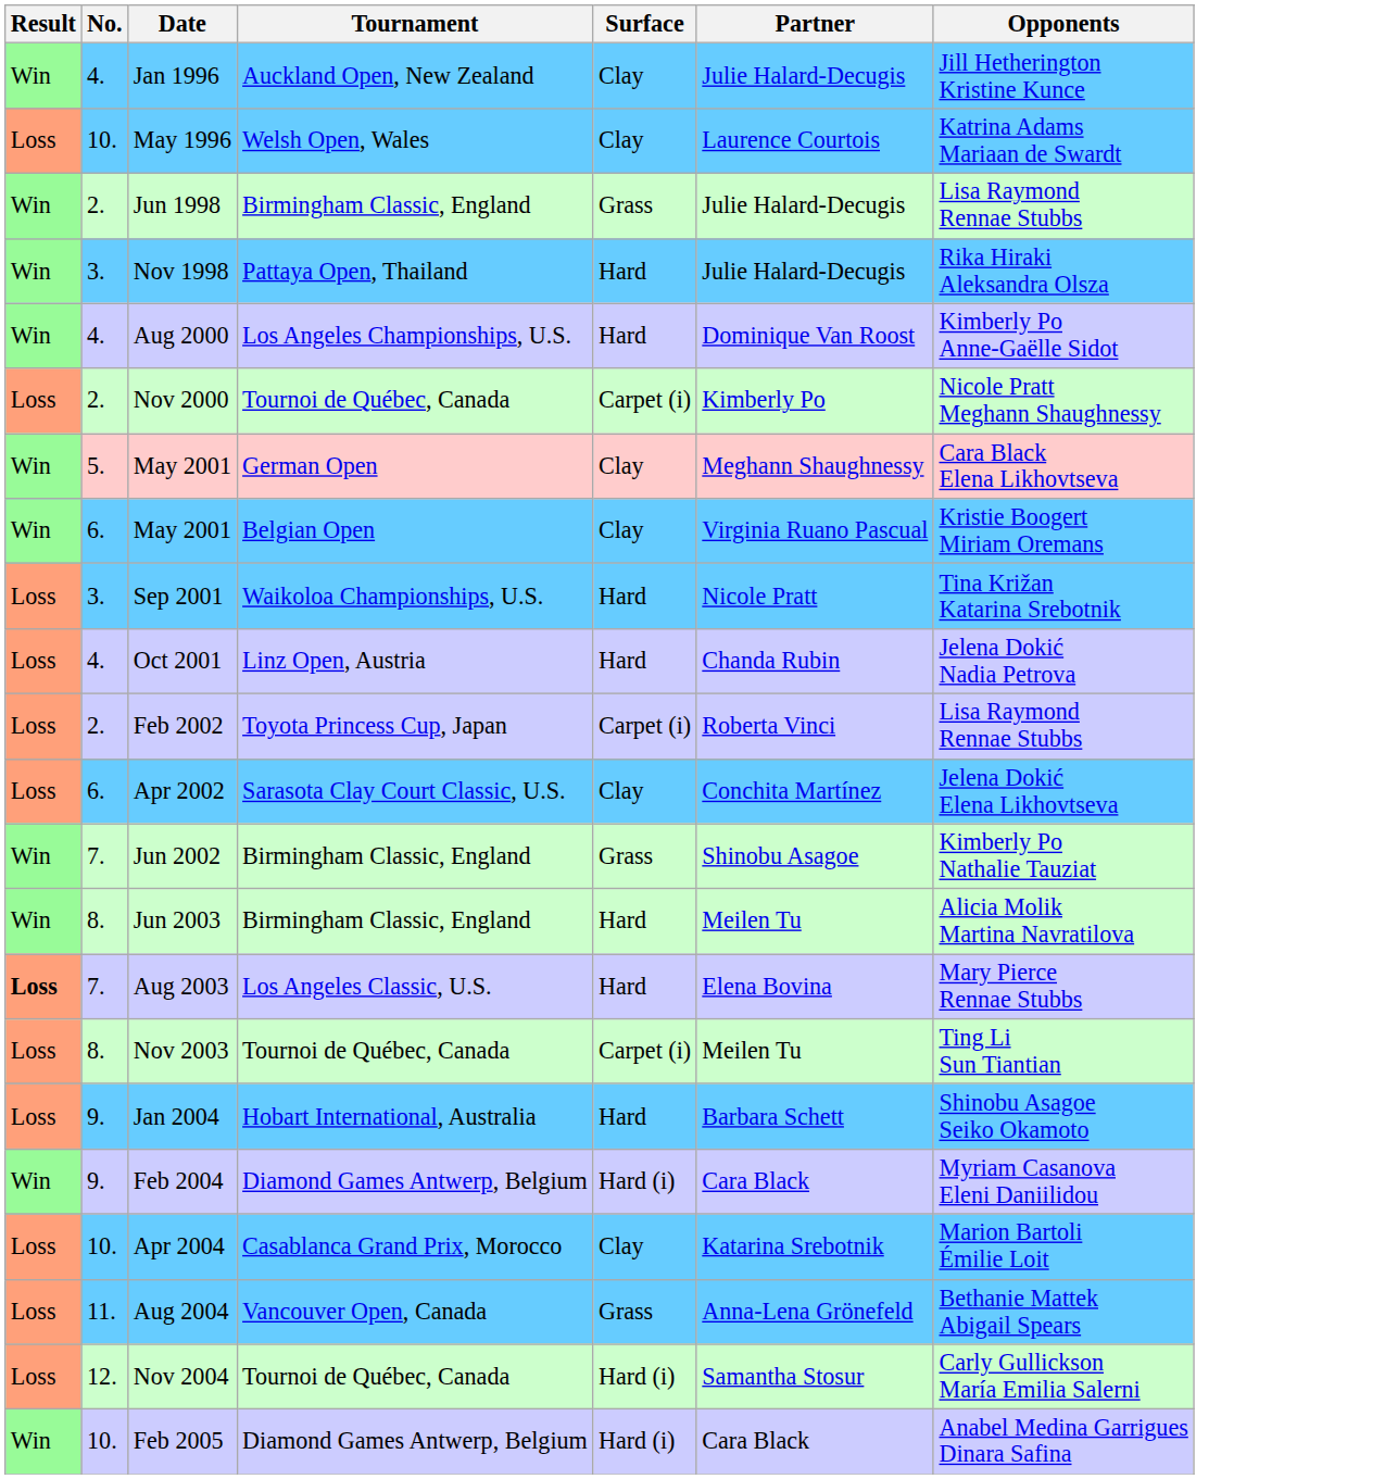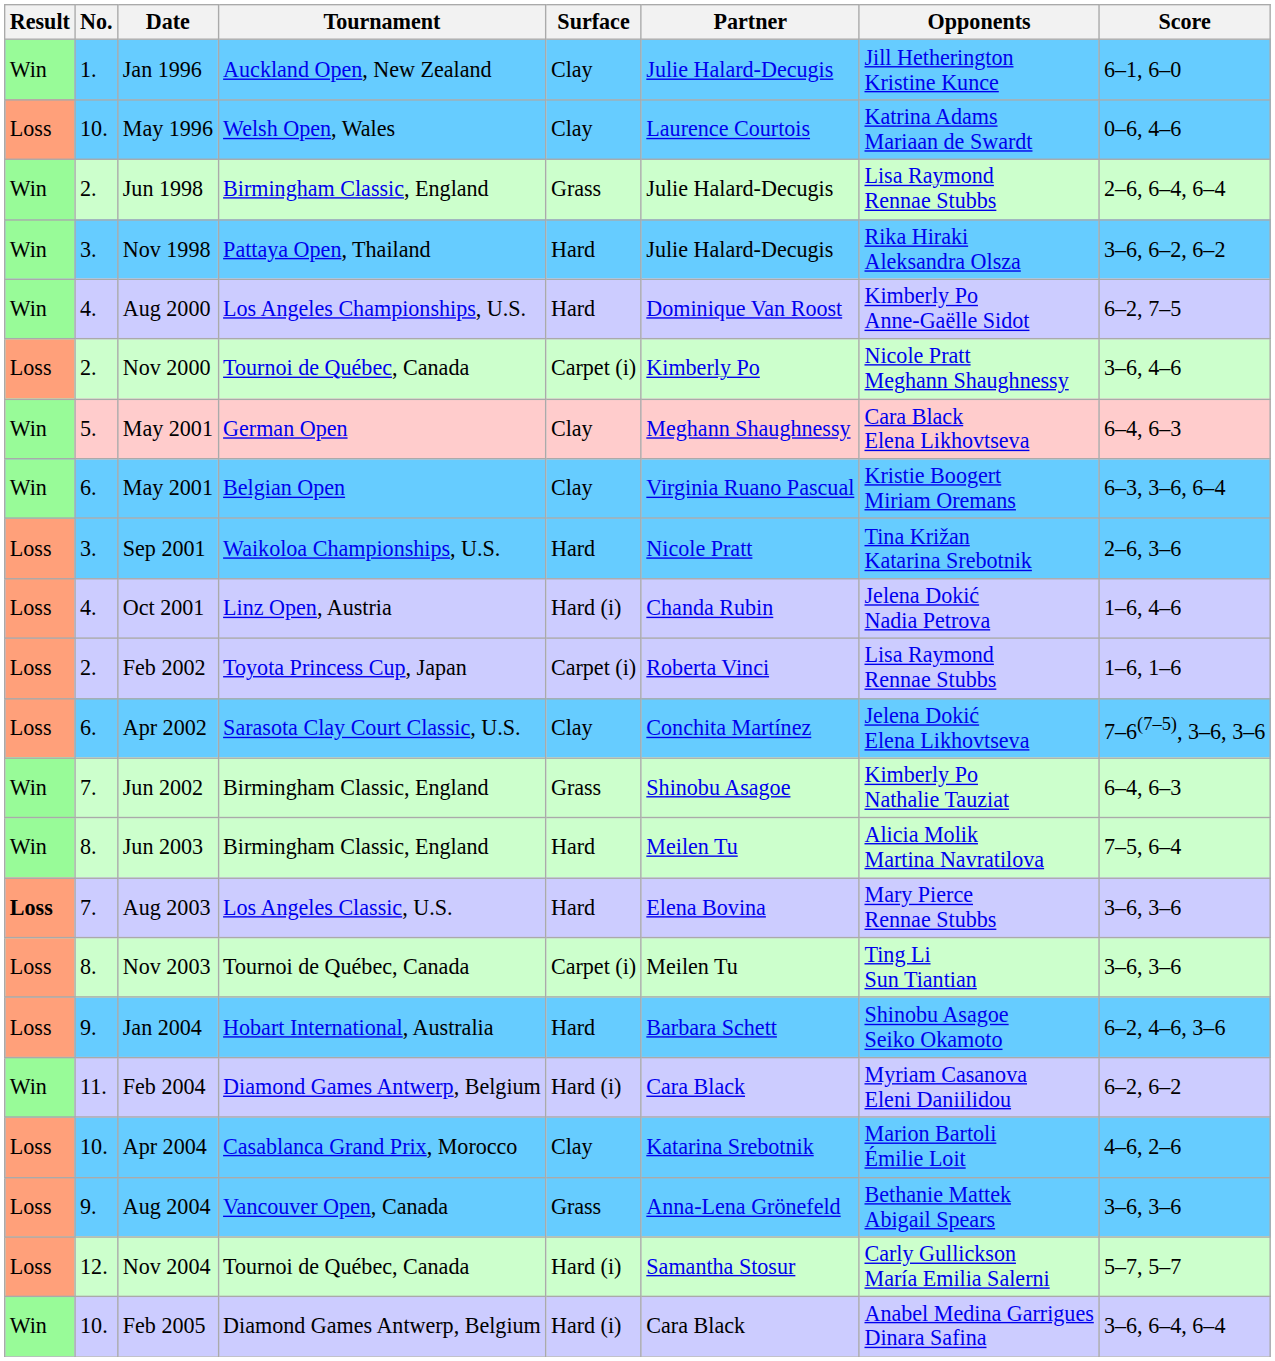 <table class="sortable wikitable">
 <tr>
 <th>Result</th>
 <th>No.</th>
 <th>Date</th>
 <th>Tournament</th>
 <th>Surface</th>
 <th>Partner</th>
 <th>Opponents</th>
+<th>Score</th>
 </tr>
 <tr bgcolor="66CCFF">
 <td style="background:#98fb98;">Win</td>
-<td>4.</td>
+<td>1.</td>
 <td>Jan 1996</td>
 <td><a href='#'>Auckland Open</a>, New Zealand</td>
 <td>Clay</td>
 <td> <a href='#'>Julie Halard-Decugis</a></td>
 <td> <a href='#'>Jill Hetherington</a> <br>  <a href='#'>Kristine Kunce</a></td>
+<td>6–1, 6–0</td>
 </tr>
 <tr bgcolor="66CCFF">
 <td style="background:#ffa07a;">Loss</td>
 <td>10.</td>
 <td>May 1996</td>
 <td><a href='#'>Welsh Open</a>, Wales</td>
 <td>Clay</td>
 <td> <a href='#'>Laurence Courtois</a></td>
 <td> <a href='#'>Katrina Adams</a> <br>  <a href='#'>Mariaan de Swardt</a></td>
+<td>0–6, 4–6</td>
 </tr>
 <tr bgcolor="CCFFCC">
 <td style="background:#98fb98;">Win</td>
 <td>2.</td>
 <td>Jun 1998</td>
 <td><a href='#'>Birmingham Classic</a>, England</td>
 <td>Grass</td>
 <td> Julie Halard-Decugis</td>
 <td> <a href='#'>Lisa Raymond</a> <br>  <a href='#'>Rennae Stubbs</a></td>
+<td>2–6, 6–4, 6–4</td>
 </tr>
 <tr bgcolor="66CCFF">
 <td style="background:#98fb98;">Win</td>
 <td>3.</td>
 <td>Nov 1998</td>
 <td><a href='#'>Pattaya Open</a>, Thailand</td>
 <td>Hard</td>
 <td> Julie Halard-Decugis</td>
 <td> <a href='#'>Rika Hiraki</a> <br>  <a href='#'>Aleksandra Olsza</a></td>
+<td>3–6, 6–2, 6–2</td>
 </tr>
 <tr bgcolor="ccccff">
 <td style="background:#98fb98;">Win</td>
 <td>4.</td>
 <td>Aug 2000</td>
 <td><a href='#'>Los Angeles Championships</a>, U.S.</td>
 <td>Hard</td>
 <td> <a href='#'>Dominique Van Roost</a></td>
 <td> <a href='#'>Kimberly Po</a> <br>  <a href='#'>Anne-Gaëlle Sidot</a></td>
+<td>6–2, 7–5</td>
 </tr>
 <tr bgcolor="CCFFCC">
 <td style="background:#ffa07a;">Loss</td>
 <td>2.</td>
 <td>Nov 2000</td>
 <td><a href='#'>Tournoi de Québec</a>, Canada</td>
 <td>Carpet (i)</td>
 <td> <a href='#'>Kimberly Po</a></td>
 <td> <a href='#'>Nicole Pratt</a> <br>  <a href='#'>Meghann Shaughnessy</a></td>
+<td>3–6, 4–6</td>
 </tr>
 <tr bgcolor="ffcccc">
 <td style="background:#98fb98;">Win</td>
 <td>5.</td>
 <td>May 2001</td>
 <td><a href='#'>German Open</a></td>
 <td>Clay</td>
 <td> <a href='#'>Meghann Shaughnessy</a></td>
 <td> <a href='#'>Cara Black</a> <br>  <a href='#'>Elena Likhovtseva</a></td>
+<td>6–4, 6–3</td>
 </tr>
 <tr bgcolor="66CCFF">
 <td style="background:#98fb98;">Win</td>
 <td>6.</td>
 <td>May 2001</td>
 <td><a href='#'>Belgian Open</a></td>
 <td>Clay</td>
 <td> <a href='#'>Virginia Ruano Pascual</a></td>
 <td> <a href='#'>Kristie Boogert</a> <br>  <a href='#'>Miriam Oremans</a></td>
+<td>6–3, 3–6, 6–4</td>
 </tr>
 <tr bgcolor="66CCFF">
 <td style="background:#ffa07a;">Loss</td>
 <td>3.</td>
 <td>Sep 2001</td>
 <td><a href='#'>Waikoloa Championships</a>, U.S.</td>
 <td>Hard</td>
 <td> <a href='#'>Nicole Pratt</a></td>
 <td> <a href='#'>Tina Križan</a> <br>  <a href='#'>Katarina Srebotnik</a></td>
+<td>2–6, 3–6</td>
 </tr>
 <tr bgcolor="ccccff">
 <td style="background:#ffa07a;">Loss</td>
 <td>4.</td>
 <td>Oct 2001</td>
 <td><a href='#'>Linz Open</a>, Austria</td>
-<td>Hard</td>
+<td>Hard (i)</td>
 <td> <a href='#'>Chanda Rubin</a></td>
 <td> <a href='#'>Jelena Dokić</a> <br>  <a href='#'>Nadia Petrova</a></td>
+<td>1–6, 4–6</td>
 </tr>
 <tr bgcolor="ccccff">
 <td style="background:#ffa07a;">Loss</td>
 <td>2.</td>
 <td>Feb 2002</td>
 <td><a href='#'>Toyota Princess Cup</a>, Japan</td>
 <td>Carpet (i)</td>
 <td> <a href='#'>Roberta Vinci</a></td>
 <td> <a href='#'>Lisa Raymond</a> <br>  <a href='#'>Rennae Stubbs</a></td>
+<td>1–6, 1–6</td>
 </tr>
 <tr bgcolor="66CCFF">
 <td style="background:#ffa07a;">Loss</td>
 <td>6.</td>
 <td>Apr 2002</td>
 <td><a href='#'>Sarasota Clay Court Classic</a>, U.S.</td>
 <td>Clay</td>
 <td> <a href='#'>Conchita Martínez</a></td>
 <td> <a href='#'>Jelena Dokić</a> <br>  <a href='#'>Elena Likhovtseva</a></td>
+<td>7–6<sup>(7–5)</sup>, 3–6, 3–6</td>
 </tr>
 <tr bgcolor="CCFFCC">
 <td style="background:#98fb98;">Win</td>
 <td>7.</td>
 <td>Jun 2002</td>
 <td>Birmingham Classic, England</td>
 <td>Grass</td>
 <td> <a href='#'>Shinobu Asagoe</a></td>
 <td> <a href='#'>Kimberly Po</a> <br>  <a href='#'>Nathalie Tauziat</a></td>
+<td>6–4, 6–3</td>
 </tr>
 <tr bgcolor="CCFFCC">
 <td style="background:#98fb98;">Win</td>
 <td>8.</td>
 <td>Jun 2003</td>
 <td>Birmingham Classic, England</td>
 <td>Hard</td>
 <td> <a href='#'>Meilen Tu</a></td>
 <td> <a href='#'>Alicia Molik</a> <br>  <a href='#'>Martina Navratilova</a></td>
+<td>7–5, 6–4</td>
 </tr>
 <tr bgcolor="ccccff">
 <td style="background:#ffa07a;"><strong>Loss</strong></td>
 <td>7.</td>
 <td>Aug 2003</td>
 <td><a href='#'>Los Angeles Classic</a>, U.S.</td>
 <td>Hard</td>
 <td> <a href='#'>Elena Bovina</a></td>
 <td> <a href='#'>Mary Pierce</a> <br>  <a href='#'>Rennae Stubbs</a></td>
+<td>3–6, 3–6</td>
 </tr>
 <tr bgcolor="CCFFCC">
 <td style="background:#ffa07a;">Loss</td>
 <td>8.</td>
 <td>Nov 2003</td>
 <td>Tournoi de Québec, Canada</td>
 <td>Carpet (i)</td>
 <td> Meilen Tu</td>
 <td> <a href='#'>Ting Li</a> <br>  <a href='#'>Sun Tiantian</a></td>
+<td>3–6, 3–6</td>
 </tr>
 <tr bgcolor="66CCFF">
 <td style="background:#ffa07a;">Loss</td>
 <td>9.</td>
 <td>Jan 2004</td>
 <td><a href='#'>Hobart International</a>, Australia</td>
 <td>Hard</td>
 <td> <a href='#'>Barbara Schett</a></td>
 <td> <a href='#'>Shinobu Asagoe</a> <br>  <a href='#'>Seiko Okamoto</a></td>
+<td>6–2, 4–6, 3–6</td>
 </tr>
 <tr bgcolor="ccccff">
 <td style="background:#98fb98;">Win</td>
-<td>9.</td>
+<td>11.</td>
 <td>Feb 2004</td>
 <td><a href='#'>Diamond Games Antwerp</a>, Belgium</td>
 <td>Hard (i)</td>
 <td> <a href='#'>Cara Black</a></td>
 <td> <a href='#'>Myriam Casanova</a> <br>  <a href='#'>Eleni Daniilidou</a></td>
+<td>6–2, 6–2</td>
 </tr>
 <tr bgcolor="66CCFF">
 <td style="background:#ffa07a;">Loss</td>
 <td>10.</td>
 <td>Apr 2004</td>
 <td><a href='#'>Casablanca Grand Prix</a>, Morocco</td>
 <td>Clay</td>
 <td> <a href='#'>Katarina Srebotnik</a></td>
 <td> <a href='#'>Marion Bartoli</a> <br>  <a href='#'>Émilie Loit</a></td>
+<td>4–6, 2–6</td>
 </tr>
 <tr bgcolor="66CCFF">
 <td style="background:#ffa07a;">Loss</td>
-<td>11.</td>
+<td>9.</td>
 <td>Aug 2004</td>
 <td><a href='#'>Vancouver Open</a>, Canada</td>
 <td>Grass</td>
 <td> <a href='#'>Anna-Lena Grönefeld</a></td>
 <td> <a href='#'>Bethanie Mattek</a> <br>  <a href='#'>Abigail Spears</a></td>
+<td>3–6, 3–6</td>
 </tr>
 <tr bgcolor="CCFFCC">
 <td style="background:#ffa07a;">Loss</td>
 <td>12.</td>
 <td>Nov 2004</td>
 <td>Tournoi de Québec, Canada</td>
 <td>Hard (i)</td>
 <td> <a href='#'>Samantha Stosur</a></td>
 <td> <a href='#'>Carly Gullickson</a> <br>  <a href='#'>María Emilia Salerni</a></td>
+<td>5–7, 5–7</td>
 </tr>
 <tr bgcolor="ccccff">
 <td style="background:#98fb98;">Win</td>
 <td>10.</td>
 <td>Feb 2005</td>
 <td>Diamond Games Antwerp, Belgium</td>
 <td>Hard (i)</td>
 <td> Cara Black</td>
 <td> <a href='#'>Anabel Medina Garrigues</a> <br>  <a href='#'>Dinara Safina</a></td>
+<td>3–6, 6–4, 6–4</td>
 </tr>
 </table>
